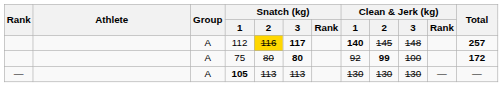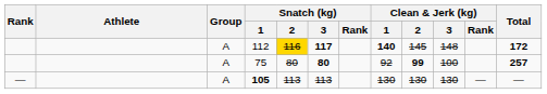 <table class = "wikitable" style="text-align:center;">
 <tr>
 <th rowspan=2 width=40>Rank</th>
 <th rowspan=2 width=250>Athlete</th>
 <th rowspan=2 width=50>Group</th>
 <th colspan=4>Snatch (kg)</th>
 <th colspan=4>Clean & Jerk (kg)</th>
 <th rowspan=2 width=60>Total</th>
 </tr>
 <tr>
 <th width=40>1</th>
 <th width=40>2</th>
 <th width=40>3</th>
 <th width=40>Rank</th>
 <th width=40>1</th>
 <th width=40>2</th>
 <th width=40>3</th>
 <th width=40>Rank</th>
 </tr>
 <tr>
 <td></td>
 <td align=left></td>
 <td>A</td>
 <td>112</td>
 <td style="background: gold;"><s>116</s></td>
 <td><strong>117</strong></td>
 <td></td>
 <td><strong>140</strong></td>
 <td><s>145</s></td>
 <td><s>148</s></td>
 <td></td>
-<td><strong>257</strong></td>
+<td><strong>172</strong></td>
 </tr>
 <tr>
 <td></td>
 <td align=left></td>
 <td>A</td>
 <td>75</td>
 <td><s>80</s></td>
 <td><strong>80</strong></td>
 <td></td>
 <td><s>92</s></td>
 <td><strong>99</strong></td>
 <td><s>100</s></td>
 <td></td>
-<td><strong>172</strong></td>
+<td><strong>257</strong></td>
 </tr>
 <tr>
 <td>—</td>
 <td align=left></td>
 <td>A</td>
 <td><strong>105</strong></td>
 <td><s>113</s></td>
 <td><s>113</s></td>
 <td></td>
 <td><s>130</s></td>
 <td><s>130</s></td>
 <td><s>130</s></td>
 <td>—</td>
 <td>—</td>
 </tr>
 </table>
